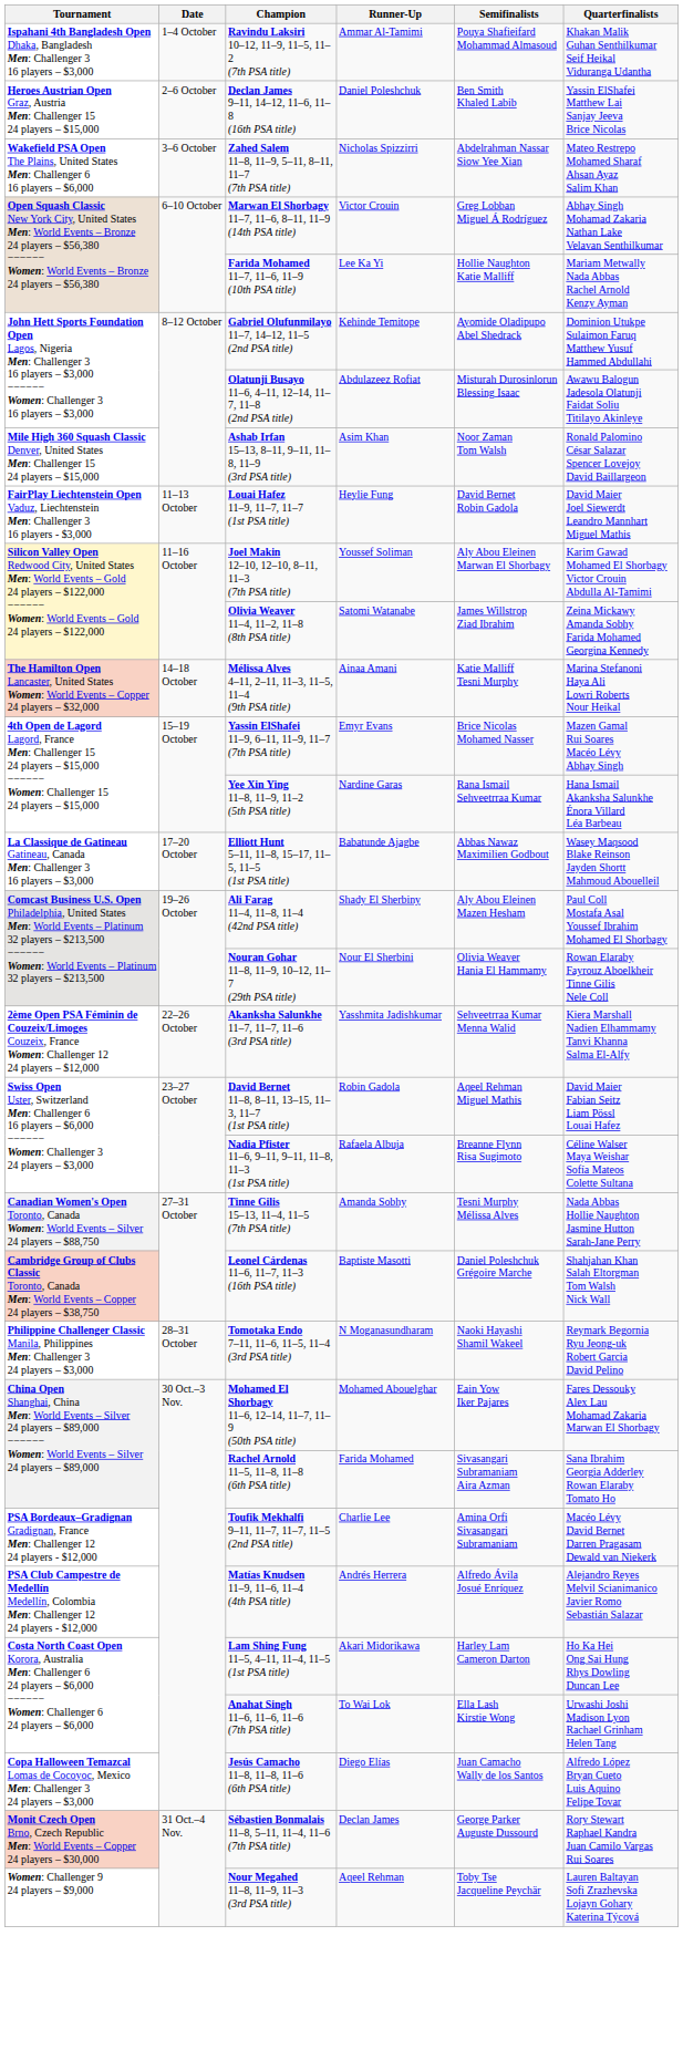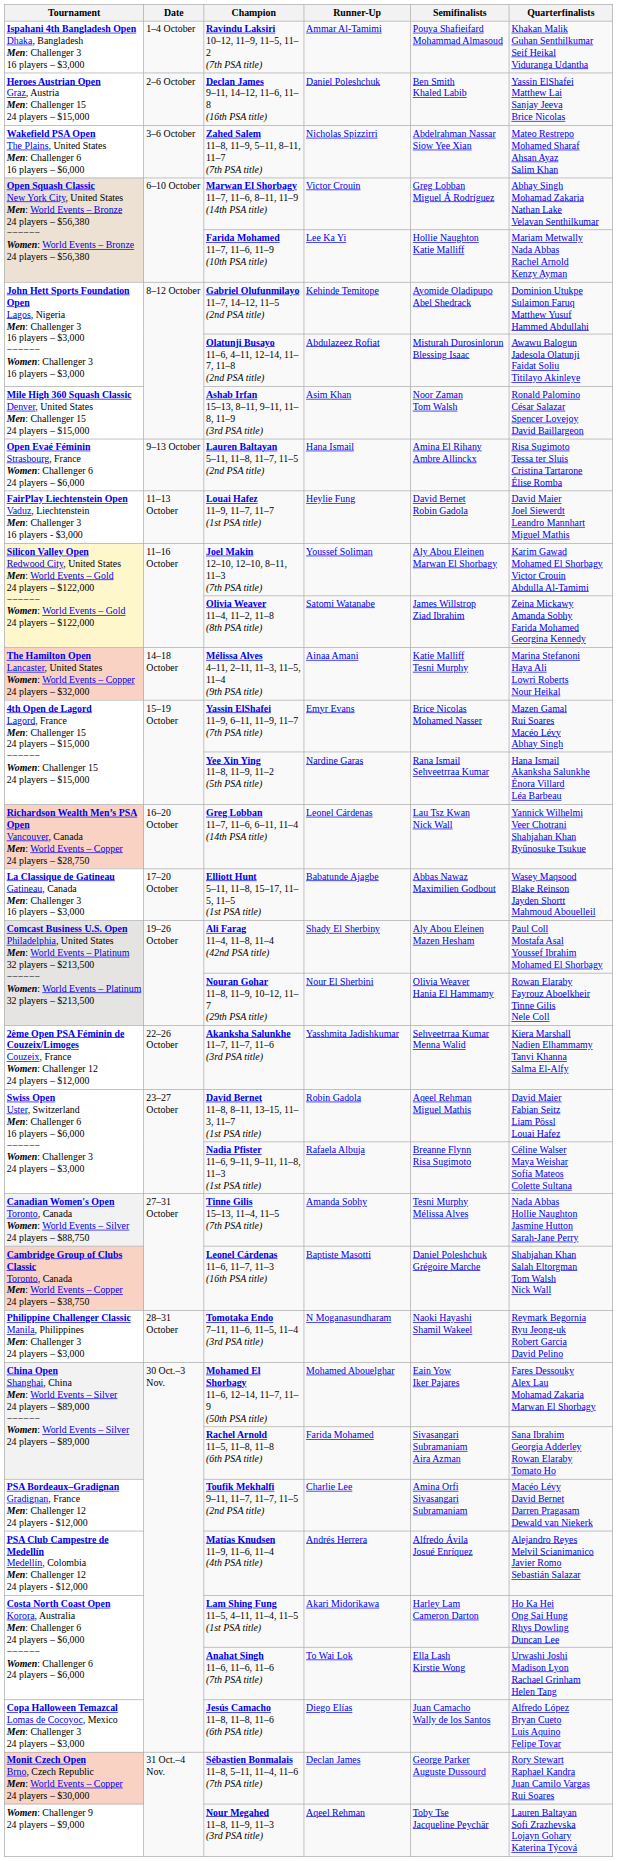 <table class="wikitable" style="font-size:88%">
 <tr>
 <th width=250>Tournament</th>
 <th width=100>Date</th>
 <th width=170>Champion</th>
 <th width=170>Runner-Up</th>
 <th width=170>Semifinalists</th>
 <th width=170>Quarterfinalists</th>
 </tr>
 <tr style="vertical-align:top">
 <td style="background:#fff;"><strong><a href='#'>Ispahani 4th Bangladesh Open</a></strong><br> <a href='#'>Dhaka</a>, Bangladesh<br><strong><em>Men</em></strong>: Challenger 3<br>16 players – $3,000</td>
 <td>1–4 October</td>
 <td> <strong><a href='#'>Ravindu Laksiri</a></strong><br>10–12, 11–9, 11–5, 11–2<br><em>(7th PSA title)</em></td>
 <td> <a href='#'>Ammar Al-Tamimi</a></td>
 <td> <a href='#'>Pouya Shafieifard</a><br> <a href='#'>Mohammad Almasoud</a></td>
 <td> <a href='#'>Khakan Malik</a><br> <a href='#'>Guhan Senthilkumar</a><br> <a href='#'>Seif Heikal</a><br> <a href='#'>Viduranga Udantha</a></td>
 </tr>
 <tr style="vertical-align:top">
 <td style="background:#fff;"><strong><a href='#'>Heroes Austrian Open</a></strong><br> <a href='#'>Graz</a>, Austria<br><strong><em>Men</em></strong>: Challenger 15<br>24 players – $15,000</td>
 <td>2–6 October</td>
 <td> <strong><a href='#'>Declan James</a></strong><br>9–11, 14–12, 11–6, 11–8<br><em>(16th PSA title)</em></td>
 <td> <a href='#'>Daniel Poleshchuk</a></td>
 <td> <a href='#'>Ben Smith</a><br> <a href='#'>Khaled Labib</a></td>
 <td> <a href='#'>Yassin ElShafei</a><br> <a href='#'>Matthew Lai</a><br> <a href='#'>Sanjay Jeeva</a><br> <a href='#'>Brice Nicolas</a></td>
 </tr>
 <tr style="vertical-align:top">
 <td style="background:#fff;"><strong><a href='#'>Wakefield PSA Open</a></strong><br> <a href='#'>The Plains</a>, United States<br><strong><em>Men</em></strong>: Challenger 6<br>16 players – $6,000</td>
 <td>3–6 October</td>
 <td> <strong><a href='#'>Zahed Salem</a></strong><br>11–8, 11–9, 5–11, 8–11, 11–7<br><em>(7th PSA title)</em></td>
 <td> <a href='#'>Nicholas Spizzirri</a></td>
 <td> <a href='#'>Abdelrahman Nassar</a><br> <a href='#'>Siow Yee Xian</a></td>
 <td> <a href='#'>Mateo Restrepo</a><br> <a href='#'>Mohamed Sharaf</a><br> <a href='#'>Ahsan Ayaz</a><br> <a href='#'>Salim Khan</a></td>
 </tr>
 <tr style="vertical-align:top">
 <td rowspan=2 style="background:#ede1d4;"><strong><a href='#'>Open Squash Classic</a></strong><br> <a href='#'>New York City</a>, United States<br><strong><em>Men</em></strong>: <a href='#'>World Events – Bronze</a><br>24 players – $56,380<br>−−−−−−<br><strong><em>Women</em></strong>: <a href='#'>World Events – Bronze</a><br>24 players – $56,380</td>
 <td rowspan=2>6–10 October</td>
 <td> <strong><a href='#'>Marwan El Shorbagy</a></strong><br>11–7, 11–6, 8–11, 11–9<br><em>(14th PSA title)</em></td>
 <td> <a href='#'>Victor Crouin</a></td>
 <td> <a href='#'>Greg Lobban</a><br> <a href='#'>Miguel Á Rodríguez</a></td>
 <td> <a href='#'>Abhay Singh</a><br> <a href='#'>Mohamad Zakaria</a><br> <a href='#'>Nathan Lake</a><br> <a href='#'>Velavan Senthilkumar</a></td>
 </tr>
 <tr style="vertical-align:top">
 <td> <strong><a href='#'>Farida Mohamed</a></strong><br>11–7, 11–6, 11–9<br><em>(10th PSA title)</em></td>
 <td> <a href='#'>Lee Ka Yi</a></td>
 <td> <a href='#'>Hollie Naughton</a><br> <a href='#'>Katie Malliff</a></td>
 <td> <a href='#'>Mariam Metwally</a><br> <a href='#'>Nada Abbas</a><br> <a href='#'>Rachel Arnold</a><br> <a href='#'>Kenzy Ayman</a></td>
 </tr>
 <tr style="vertical-align:top">
 <td rowspan=2 style="background:#fff;"><strong><a href='#'>John Hett Sports Foundation Open</a></strong><br> <a href='#'>Lagos</a>, Nigeria<br><strong><em>Men</em></strong>: Challenger 3<br>16 players – $3,000<br>−−−−−−<br><strong><em>Women</em></strong>: Challenger 3<br>16 players – $3,000</td>
 <td rowspan=3>8–12 October</td>
 <td> <strong><a href='#'>Gabriel Olufunmilayo</a></strong><br>11–7, 14–12, 11–5<br><em>(2nd PSA title)</em></td>
 <td> <a href='#'>Kehinde Temitope</a></td>
 <td> <a href='#'>Ayomide Oladipupo</a><br> <a href='#'>Abel Shedrack</a></td>
 <td> <a href='#'>Dominion Utukpe</a><br> <a href='#'>Sulaimon Faruq</a><br> <a href='#'>Matthew Yusuf</a><br> <a href='#'>Hammed Abdullahi</a></td>
 </tr>
 <tr style="vertical-align:top">
 <td> <strong><a href='#'>Olatunji Busayo</a></strong><br>11–6, 4–11, 12–14, 11–7, 11–8<br><em>(2nd PSA title)</em></td>
 <td> <a href='#'>Abdulazeez Rofiat</a></td>
 <td> <a href='#'>Misturah Durosinlorun</a><br> <a href='#'>Blessing Isaac</a></td>
 <td> <a href='#'>Awawu Balogun</a><br> <a href='#'>Jadesola Olatunji</a><br> <a href='#'>Faidat Soliu</a><br> <a href='#'>Titilayo Akinleye</a></td>
 </tr>
 <tr style="vertical-align:top">
 <td style="background:#fff;"><strong><a href='#'>Mile High 360 Squash Classic</a></strong><br> <a href='#'>Denver</a>, United States<br><strong><em>Men</em></strong>: Challenger 15<br>24 players – $15,000</td>
 <td> <strong><a href='#'>Ashab Irfan</a></strong><br>15–13, 8–11, 9–11, 11–8, 11–9<br><em>(3rd PSA title)</em></td>
 <td> <a href='#'>Asim Khan</a></td>
 <td> <a href='#'>Noor Zaman</a><br> <a href='#'>Tom Walsh</a></td>
 <td> <a href='#'>Ronald Palomino</a><br> <a href='#'>César Salazar</a><br> <a href='#'>Spencer Lovejoy</a><br> <a href='#'>David Baillargeon</a></td>
 </tr>
 <tr style="vertical-align:top">
+<td style="background:#fff;"><strong><a href='#'>Open Evaé Féminin</a></strong><br> <a href='#'>Strasbourg</a>, France<br><strong><em>Women</em></strong>: Challenger 6<br>24 players – $6,000</td>
+<td>9–13 October</td>
+<td> <strong><a href='#'>Lauren Baltayan</a></strong><br>5–11, 11–8, 11–7, 11–5<br><em>(2nd PSA title)</em></td>
+<td> <a href='#'>Hana Ismail</a></td>
+<td> <a href='#'>Amina El Rihany</a><br> <a href='#'>Ambre Allinckx</a></td>
+<td> <a href='#'>Risa Sugimoto</a><br> <a href='#'>Tessa ter Sluis</a><br> <a href='#'>Cristina Tartarone</a><br> <a href='#'>Élise Romba</a></td>
+</tr>
+<tr style="vertical-align:top">
 <td style="background:#fff;"><strong><a href='#'>FairPlay Liechtenstein Open</a></strong><br> <a href='#'>Vaduz</a>, Liechtenstein<br><strong><em>Men</em></strong>: Challenger 3<br>16 players - $3,000</td>
 <td>11–13 October</td>
 <td> <strong><a href='#'>Louai Hafez</a></strong><br>11–9, 11–7, 11–7<br><em>(1st PSA title)</em></td>
 <td> <a href='#'>Heylie Fung</a></td>
 <td> <a href='#'>David Bernet</a><br> <a href='#'>Robin Gadola</a></td>
 <td> <a href='#'>David Maier</a><br> <a href='#'>Joel Siewerdt</a><br> <a href='#'>Leandro Mannhart</a><br> <a href='#'>Miguel Mathis</a></td>
 </tr>
 <tr style="vertical-align:top">
 <td rowspan=2 style="background:#fff7cc;"><strong><a href='#'>Silicon Valley Open</a></strong><br> <a href='#'>Redwood City</a>, United States<br><strong><em>Men</em></strong>: <a href='#'>World Events – Gold</a><br>24 players – $122,000<br>−−−−−−<br><strong><em>Women</em></strong>: <a href='#'>World Events – Gold</a><br>24 players – $122,000</td>
 <td rowspan=2>11–16 October</td>
 <td> <strong><a href='#'>Joel Makin</a></strong><br>12–10, 12–10, 8–11, 11–3<br><em>(7th PSA title)</em></td>
 <td> <a href='#'>Youssef Soliman</a></td>
 <td> <a href='#'>Aly Abou Eleinen</a><br> <a href='#'>Marwan El Shorbagy</a></td>
 <td> <a href='#'>Karim Gawad</a><br> <a href='#'>Mohamed El Shorbagy</a><br> <a href='#'>Victor Crouin</a><br> <a href='#'>Abdulla Al-Tamimi</a></td>
 </tr>
 <tr style="vertical-align:top">
 <td> <strong><a href='#'>Olivia Weaver</a></strong><br>11–4, 11–2, 11–8<br><em>(8th PSA title)</em></td>
 <td> <a href='#'>Satomi Watanabe</a></td>
 <td> <a href='#'>James Willstrop</a><br> <a href='#'>Ziad Ibrahim</a></td>
 <td> <a href='#'>Zeina Mickawy</a><br> <a href='#'>Amanda Sobhy</a><br> <a href='#'>Farida Mohamed</a><br> <a href='#'>Georgina Kennedy</a></td>
 </tr>
 <tr style="vertical-align:top">
 <td style="background:#f9d2c4;"><strong><a href='#'>The Hamilton Open</a></strong><br> <a href='#'>Lancaster</a>, United States<br><strong><em>Women</em></strong>: <a href='#'>World Events – Copper</a><br>24 players – $32,000</td>
 <td>14–18 October</td>
 <td> <strong><a href='#'>Mélissa Alves</a></strong><br>4–11, 2–11, 11–3, 11–5, 11–4<br><em>(9th PSA title)</em></td>
 <td> <a href='#'>Ainaa Amani</a></td>
 <td> <a href='#'>Katie Malliff</a><br> <a href='#'>Tesni Murphy</a></td>
 <td> <a href='#'>Marina Stefanoni</a><br> <a href='#'>Haya Ali</a><br> <a href='#'>Lowri Roberts</a><br> <a href='#'>Nour Heikal</a></td>
 </tr>
 <tr style="vertical-align:top">
 <td rowspan=2 style="background:#fff;"><strong><a href='#'>4th Open de Lagord</a></strong><br> <a href='#'>Lagord</a>, France<br><strong><em>Men</em></strong>: Challenger 15<br>24 players – $15,000<br>−−−−−−<br><strong><em>Women</em></strong>: Challenger 15<br>24 players – $15,000</td>
 <td rowspan=2>15–19 October</td>
 <td> <strong><a href='#'>Yassin ElShafei</a></strong><br>11–9, 6–11, 11–9, 11–7<br><em>(7th PSA title)</em></td>
 <td> <a href='#'>Emyr Evans</a></td>
 <td> <a href='#'>Brice Nicolas</a><br> <a href='#'>Mohamed Nasser</a></td>
 <td> <a href='#'>Mazen Gamal</a><br> <a href='#'>Rui Soares</a><br> <a href='#'>Macéo Lévy</a><br> <a href='#'>Abhay Singh</a></td>
 </tr>
 <tr style="vertical-align:top">
 <td> <strong><a href='#'>Yee Xin Ying</a></strong><br>11–8, 11–9, 11–2<br><em>(5th PSA title)</em></td>
 <td> <a href='#'>Nardine Garas</a></td>
 <td> <a href='#'>Rana Ismail</a><br> <a href='#'>Sehveetrraa Kumar</a></td>
 <td> <a href='#'>Hana Ismail</a><br> <a href='#'>Akanksha Salunkhe</a><br> <a href='#'>Énora Villard</a><br> <a href='#'>Léa Barbeau</a></td>
+</tr>
+<tr style="vertical-align:top">
+<td style="background:#f9d2c4;"><strong><a href='#'>Richardson Wealth Men’s PSA Open</a></strong><br> <a href='#'>Vancouver</a>, Canada<br><strong><em>Men</em></strong>: <a href='#'>World Events – Copper</a><br>24 players – $28,750</td>
+<td>16–20 October</td>
+<td> <strong><a href='#'>Greg Lobban</a></strong><br>11–7, 11–6, 6–11, 11–4<br><em>(14th PSA title)</em></td>
+<td> <a href='#'>Leonel Cárdenas</a></td>
+<td> <a href='#'>Lau Tsz Kwan</a><br> <a href='#'>Nick Wall</a></td>
+<td> <a href='#'>Yannick Wilhelmi</a><br> <a href='#'>Veer Chotrani</a><br> <a href='#'>Shahjahan Khan</a><br> <a href='#'>Ryūnosuke Tsukue</a></td>
 </tr>
 <tr style="vertical-align:top">
 <td style="background:#fff;"><strong><a href='#'>La Classique de Gatineau</a></strong><br> <a href='#'>Gatineau</a>, Canada<br><strong><em>Men</em></strong>: Challenger 3<br>16 players – $3,000</td>
 <td>17–20 October</td>
 <td> <strong><a href='#'>Elliott Hunt</a></strong><br>5–11, 11–8, 15–17, 11–5, 11–5<br><em>(1st PSA title)</em></td>
 <td> <a href='#'>Babatunde Ajagbe</a></td>
 <td> <a href='#'>Abbas Nawaz</a><br> <a href='#'>Maximilien Godbout</a></td>
 <td> <a href='#'>Wasey Maqsood</a><br> <a href='#'>Blake Reinson</a><br> <a href='#'>Jayden Shortt</a><br> <a href='#'>Mahmoud Abouelleil</a></td>
 </tr>
 <tr style="vertical-align:top">
 <td rowspan=2 style="background:#E5E4E2;"><strong><a href='#'>Comcast Business U.S. Open</a></strong><br> <a href='#'>Philadelphia</a>, United States<br><strong><em>Men</em></strong>: <a href='#'>World Events – Platinum</a><br>32 players – $213,500<br>−−−−−−<br><strong><em>Women</em></strong>: <a href='#'>World Events – Platinum</a><br>32 players – $213,500</td>
 <td rowspan=2>19–26 October</td>
 <td> <strong><a href='#'>Ali Farag</a></strong><br>11–4, 11–8, 11–4<br><em>(42nd PSA title)</em></td>
 <td> <a href='#'>Shady El Sherbiny</a></td>
 <td> <a href='#'>Aly Abou Eleinen</a><br> <a href='#'>Mazen Hesham</a></td>
 <td> <a href='#'>Paul Coll</a><br> <a href='#'>Mostafa Asal</a><br> <a href='#'>Youssef Ibrahim</a><br> <a href='#'>Mohamed El Shorbagy</a></td>
 </tr>
 <tr style="vertical-align:top">
 <td> <strong><a href='#'>Nouran Gohar</a></strong><br>11–8, 11–9, 10–12, 11–7<br><em>(29th PSA title)</em></td>
 <td> <a href='#'>Nour El Sherbini</a></td>
 <td> <a href='#'>Olivia Weaver</a><br> <a href='#'>Hania El Hammamy</a></td>
 <td> <a href='#'>Rowan Elaraby</a><br> <a href='#'>Fayrouz Aboelkheir</a><br> <a href='#'>Tinne Gilis</a><br> <a href='#'>Nele Coll</a></td>
 </tr>
 <tr style="vertical-align:top">
 <td style="background:#fff;"><strong><a href='#'>2ème Open PSA Féminin de Couzeix/Limoges</a></strong><br> <a href='#'>Couzeix</a>, France<br><strong><em>Women</em></strong>: Challenger 12<br>24 players – $12,000</td>
 <td>22–26 October</td>
 <td> <strong><a href='#'>Akanksha Salunkhe</a></strong><br>11–7, 11–7, 11–6<br><em>(3rd PSA title)</em></td>
 <td> <a href='#'>Yasshmita Jadishkumar</a></td>
 <td> <a href='#'>Sehveetrraa Kumar</a><br> <a href='#'>Menna Walid</a></td>
 <td> <a href='#'>Kiera Marshall</a><br> <a href='#'>Nadien Elhammamy</a><br> <a href='#'>Tanvi Khanna</a><br> <a href='#'>Salma El-Alfy</a></td>
 </tr>
 <tr style="vertical-align:top">
 <td rowspan=2 style="background:#fff;"><strong><a href='#'>Swiss Open</a></strong><br> <a href='#'>Uster</a>, Switzerland<br><strong><em>Men</em></strong>: Challenger 6<br>16 players – $6,000<br>−−−−−−<br><strong><em>Women</em></strong>: Challenger 3<br>24 players – $3,000</td>
 <td rowspan=2>23–27 October</td>
 <td> <strong><a href='#'>David Bernet</a></strong><br>11–8, 8–11, 13–15, 11–3, 11–7<br><em>(1st PSA title)</em></td>
 <td> <a href='#'>Robin Gadola</a></td>
 <td> <a href='#'>Aqeel Rehman</a><br> <a href='#'>Miguel Mathis</a></td>
 <td> <a href='#'>David Maier</a><br> <a href='#'>Fabian Seitz</a><br> <a href='#'>Liam Pössl</a><br> <a href='#'>Louai Hafez</a></td>
 </tr>
 <tr style="vertical-align:top">
 <td> <strong><a href='#'>Nadia Pfister</a></strong><br>11–6, 9–11, 9–11, 11–8, 11–3<br><em>(1st PSA title)</em></td>
 <td> <a href='#'>Rafaela Albuja</a></td>
 <td> <a href='#'>Breanne Flynn</a><br> <a href='#'>Risa Sugimoto</a></td>
 <td> <a href='#'>Céline Walser</a><br> <a href='#'>Maya Weishar</a><br> <a href='#'>Sofía Mateos</a><br> <a href='#'>Colette Sultana</a></td>
 </tr>
 <tr style="vertical-align:top">
 <td style="background:#f2f2f2;"><strong><a href='#'>Canadian Women's Open</a></strong><br> <a href='#'>Toronto</a>, Canada<br><strong><em>Women</em></strong>: <a href='#'>World Events – Silver</a><br>24 players – $88,750</td>
 <td rowspan=2>27–31 October</td>
 <td> <strong><a href='#'>Tinne Gilis</a></strong><br>15–13, 11–4, 11–5<br><em>(7th PSA title)</em></td>
 <td> <a href='#'>Amanda Sobhy</a></td>
 <td> <a href='#'>Tesni Murphy</a><br> <a href='#'>Mélissa Alves</a></td>
 <td> <a href='#'>Nada Abbas</a><br> <a href='#'>Hollie Naughton</a><br> <a href='#'>Jasmine Hutton</a><br> <a href='#'>Sarah-Jane Perry</a></td>
 </tr>
 <tr style="vertical-align:top">
 <td style="background:#f9d2c4;"><strong><a href='#'>Cambridge Group of Clubs Classic</a></strong><br> <a href='#'>Toronto</a>, Canada<br><strong><em>Men</em></strong>: <a href='#'>World Events – Copper</a><br>24 players – $38,750</td>
 <td> <strong><a href='#'>Leonel Cárdenas</a></strong><br>11–6, 11–7, 11–3<br><em>(16th PSA title)</em></td>
 <td> <a href='#'>Baptiste Masotti</a></td>
 <td> <a href='#'>Daniel Poleshchuk</a><br> <a href='#'>Grégoire Marche</a></td>
 <td> <a href='#'>Shahjahan Khan</a><br> <a href='#'>Salah Eltorgman</a><br> <a href='#'>Tom Walsh</a><br> <a href='#'>Nick Wall</a></td>
 </tr>
 <tr style="vertical-align:top">
 <td style="background:#fff;"><strong><a href='#'>Philippine Challenger Classic</a></strong><br> <a href='#'>Manila</a>, Philippines<br><strong><em>Men</em></strong>: Challenger 3<br>24 players – $3,000</td>
 <td>28–31 October</td>
 <td> <strong><a href='#'>Tomotaka Endo</a></strong><br>7–11, 11–6, 11–5, 11–4<br><em>(3rd PSA title)</em></td>
 <td> <a href='#'>N Moganasundharam</a></td>
 <td> <a href='#'>Naoki Hayashi</a><br> <a href='#'>Shamil Wakeel</a></td>
 <td> <a href='#'>Reymark Begornia</a><br> <a href='#'>Ryu Jeong-uk</a><br> <a href='#'>Robert Garcia</a><br> <a href='#'>David Pelino</a></td>
 </tr>
 <tr style="vertical-align:top">
 <td rowspan=2 style="background:#f2f2f2;"><strong><a href='#'>China Open</a></strong><br> <a href='#'>Shanghai</a>, China<br><strong><em>Men</em></strong>: <a href='#'>World Events – Silver</a><br>24 players – $89,000<br>−−−−−−<br><strong><em>Women</em></strong>: <a href='#'>World Events – Silver</a><br>24 players – $89,000</td>
 <td rowspan=7>30 Oct.–3 Nov.</td>
 <td> <strong><a href='#'>Mohamed El Shorbagy</a></strong><br>11–6, 12–14, 11–7, 11–9<br><em>(50th PSA title)</em></td>
 <td> <a href='#'>Mohamed Abouelghar</a></td>
 <td> <a href='#'>Eain Yow</a><br> <a href='#'>Iker Pajares</a></td>
 <td> <a href='#'>Fares Dessouky</a><br> <a href='#'>Alex Lau</a><br> <a href='#'>Mohamad Zakaria</a><br> <a href='#'>Marwan El Shorbagy</a></td>
 </tr>
 <tr style="vertical-align:top">
 <td> <strong><a href='#'>Rachel Arnold</a></strong><br>11–5, 11–8, 11–8<br><em>(6th PSA title)</em></td>
 <td> <a href='#'>Farida Mohamed</a></td>
 <td> <a href='#'>Sivasangari Subramaniam</a><br> <a href='#'>Aira Azman</a></td>
 <td> <a href='#'>Sana Ibrahim</a><br> <a href='#'>Georgia Adderley</a><br> <a href='#'>Rowan Elaraby</a><br> <a href='#'>Tomato Ho</a></td>
 </tr>
 <tr style="vertical-align:top">
 <td style="background:#fff;"><strong><a href='#'>PSA Bordeaux–Gradignan</a></strong><br> <a href='#'>Gradignan</a>, France<br><strong><em>Men</em></strong>: Challenger 12<br>24 players - $12,000</td>
 <td> <strong><a href='#'>Toufik Mekhalfi</a></strong><br>9–11, 11–7, 11–7, 11–5<br><em>(2nd PSA title)</em></td>
 <td> <a href='#'>Charlie Lee</a></td>
 <td> <a href='#'>Amina Orfi</a><br> <a href='#'>Sivasangari Subramaniam</a></td>
 <td> <a href='#'>Macéo Lévy</a><br> <a href='#'>David Bernet</a><br> <a href='#'>Darren Pragasam</a><br> <a href='#'>Dewald van Niekerk</a></td>
 </tr>
 <tr style="vertical-align:top">
 <td style="background:#fff;"><strong><a href='#'>PSA Club Campestre de Medellín</a></strong><br> <a href='#'>Medellín</a>, Colombia<br><strong><em>Men</em></strong>: Challenger 12<br>24 players - $12,000</td>
 <td> <strong><a href='#'>Matías Knudsen</a></strong><br>11–9, 11–6, 11–4<br><em>(4th PSA title)</em></td>
 <td> <a href='#'>Andrés Herrera</a></td>
 <td> <a href='#'>Alfredo Ávila</a><br> <a href='#'>Josué Enríquez</a></td>
 <td> <a href='#'>Alejandro Reyes</a><br> <a href='#'>Melvil Scianimanico</a><br> <a href='#'>Javier Romo</a><br> <a href='#'>Sebastián Salazar</a></td>
 </tr>
 <tr style="vertical-align:top">
 <td rowspan=2 style="background:#fff;"><strong><a href='#'>Costa North Coast Open</a></strong><br> <a href='#'>Korora</a>, Australia<br><strong><em>Men</em></strong>: Challenger 6<br>24 players – $6,000<br>−−−−−−<br><strong><em>Women</em></strong>: Challenger 6<br>24 players – $6,000</td>
 <td> <strong><a href='#'>Lam Shing Fung</a></strong><br>11–5, 4–11, 11–4, 11–5<br><em>(1st PSA title)</em></td>
 <td> <a href='#'>Akari Midorikawa</a></td>
 <td> <a href='#'>Harley Lam</a><br> <a href='#'>Cameron Darton</a></td>
 <td> <a href='#'>Ho Ka Hei</a><br> <a href='#'>Ong Sai Hung</a><br> <a href='#'>Rhys Dowling</a><br> <a href='#'>Duncan Lee</a></td>
 </tr>
 <tr style="vertical-align:top">
 <td> <strong><a href='#'>Anahat Singh</a></strong><br>11–6, 11–6, 11–6<br><em>(7th PSA title)</em></td>
 <td> <a href='#'>To Wai Lok</a></td>
 <td> <a href='#'>Ella Lash</a><br> <a href='#'>Kirstie Wong</a></td>
 <td> <a href='#'>Urwashi Joshi</a><br> <a href='#'>Madison Lyon</a><br> <a href='#'>Rachael Grinham</a><br> <a href='#'>Helen Tang</a></td>
 </tr>
 <tr style="vertical-align:top">
 <td style="background:#fff;"><strong><a href='#'>Copa Halloween Temazcal</a></strong><br> <a href='#'>Lomas de Cocoyoc</a>, Mexico<br><strong><em>Men</em></strong>: Challenger 3<br>24 players – $3,000</td>
 <td> <strong><a href='#'>Jesús Camacho</a></strong><br>11–8, 11–8, 11–6<br><em>(6th PSA title)</em></td>
 <td> <a href='#'>Diego Elías</a></td>
 <td> <a href='#'>Juan Camacho</a><br> <a href='#'>Wally de los Santos</a></td>
 <td> <a href='#'>Alfredo López</a><br> <a href='#'>Bryan Cueto</a><br> <a href='#'>Luis Aquino</a><br> <a href='#'>Felipe Tovar</a></td>
 </tr>
 <tr style="vertical-align:top">
 <td style="background:#f9d2c4;"><strong><a href='#'>Monit Czech Open</a></strong><br> <a href='#'>Brno</a>, Czech Republic<br><strong><em>Men</em></strong>: <a href='#'>World Events – Copper</a><br>24 players – $30,000</td>
 <td rowspan=2>31 Oct.–4 Nov.</td>
 <td> <strong><a href='#'>Sébastien Bonmalais</a></strong><br>11–8, 5–11, 11–4, 11–6<br><em>(7th PSA title)</em></td>
 <td> <a href='#'>Declan James</a></td>
 <td> <a href='#'>George Parker</a><br> <a href='#'>Auguste Dussourd</a></td>
 <td> <a href='#'>Rory Stewart</a><br> <a href='#'>Raphael Kandra</a><br> <a href='#'>Juan Camilo Vargas</a><br> <a href='#'>Rui Soares</a></td>
 </tr>
 <tr style="vertical-align:top">
 <td style="background:#fff;"><strong><em>Women</em></strong>: Challenger 9<br>24 players – $9,000</td>
 <td> <strong><a href='#'>Nour Megahed</a></strong><br>11–8, 11–9, 11–3<br><em>(3rd PSA title)</em></td>
 <td> <a href='#'>Aqeel Rehman</a></td>
 <td> <a href='#'>Toby Tse</a><br> <a href='#'>Jacqueline Peychär</a></td>
 <td> <a href='#'>Lauren Baltayan</a><br> <a href='#'>Sofi Zrazhevska</a><br> <a href='#'>Lojayn Gohary</a><br> <a href='#'>Katerina Týcová</a></td>
 </tr>
 </table>
